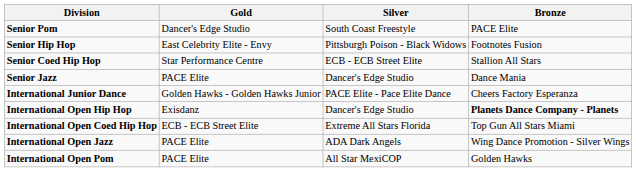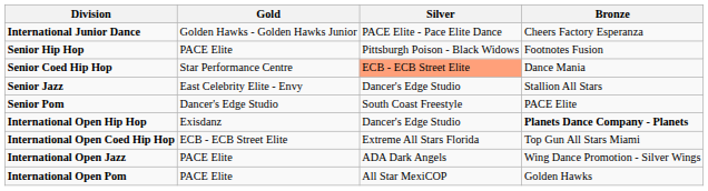 <table class="wikitable">
 <tr>
 <th>Division</th>
 <th>Gold</th>
 <th>Silver</th>
 <th>Bronze</th>
 </tr>
 <tr>
-<td><strong>Senior Pom</strong></td>
-<td>Dancer's Edge Studio</td>
-<td>South Coast Freestyle</td>
-<td>PACE Elite</td>
+<td><strong>International Junior Dance</strong></td>
+<td>Golden Hawks - Golden Hawks Junior</td>
+<td>PACE Elite - Pace Elite Dance</td>
+<td>Cheers Factory Esperanza</td>
 </tr>
 <tr>
 <td><strong>Senior Hip Hop</strong></td>
-<td>East Celebrity Elite - Envy</td>
+<td>PACE Elite</td>
 <td>Pittsburgh Poison - Black Widows</td>
 <td>Footnotes Fusion</td>
 </tr>
 <tr>
 <td><strong>Senior Coed Hip Hop</strong></td>
 <td>Star Performance Centre</td>
-<td>ECB - ECB Street Elite</td>
+<td style="background: lightsalmon;">ECB - ECB Street Elite</td>
+<td>Dance Mania</td>
+</tr>
+<tr>
+<td><strong>Senior Jazz</strong></td>
+<td>East Celebrity Elite - Envy</td>
+<td>Dancer's Edge Studio</td>
 <td>Stallion All Stars</td>
 </tr>
 <tr>
-<td><strong>Senior Jazz</strong></td>
+<td><strong>Senior Pom</strong></td>
+<td>Dancer's Edge Studio</td>
+<td>South Coast Freestyle</td>
 <td>PACE Elite</td>
-<td>Dancer's Edge Studio</td>
-<td>Dance Mania</td>
-</tr>
-<tr>
-<td><strong>International Junior Dance</strong></td>
-<td>Golden Hawks - Golden Hawks Junior</td>
-<td>PACE Elite - Pace Elite Dance</td>
-<td>Cheers Factory Esperanza</td>
 </tr>
 <tr>
 <td><strong>International Open Hip Hop</strong></td>
 <td>Exisdanz</td>
 <td>Dancer's Edge Studio</td>
 <td><strong>Planets Dance Company - Planets</strong></td>
 </tr>
 <tr>
 <td><strong>International Open Coed Hip Hop</strong></td>
 <td>ECB - ECB Street Elite</td>
 <td>Extreme All Stars Florida</td>
 <td>Top Gun All Stars Miami</td>
 </tr>
 <tr>
 <td><strong>International Open Jazz</strong></td>
 <td>PACE Elite</td>
 <td>ADA Dark Angels</td>
 <td>Wing Dance Promotion - Silver Wings</td>
 </tr>
 <tr>
 <td><strong>International Open Pom</strong></td>
 <td>PACE Elite</td>
 <td>All Star MexiCOP</td>
 <td>Golden Hawks</td>
 </tr>
 </table>
